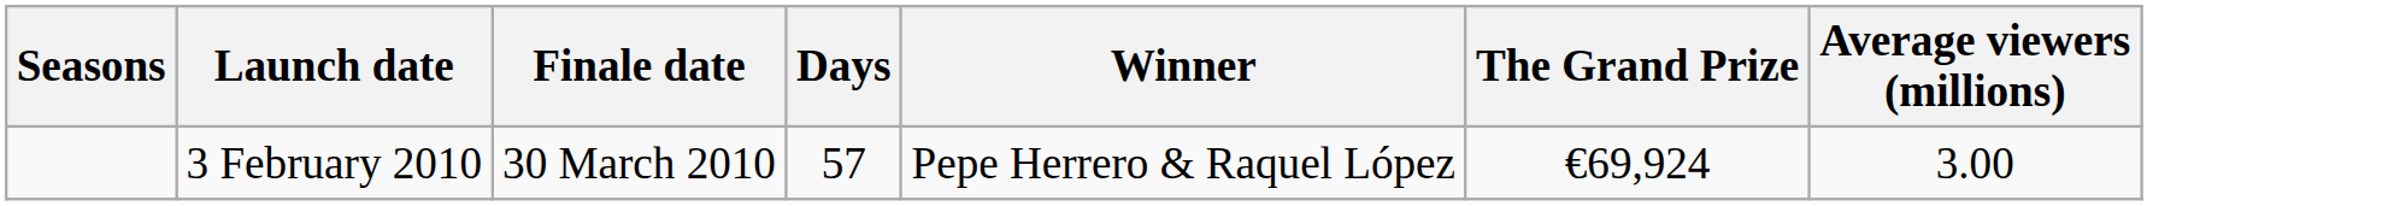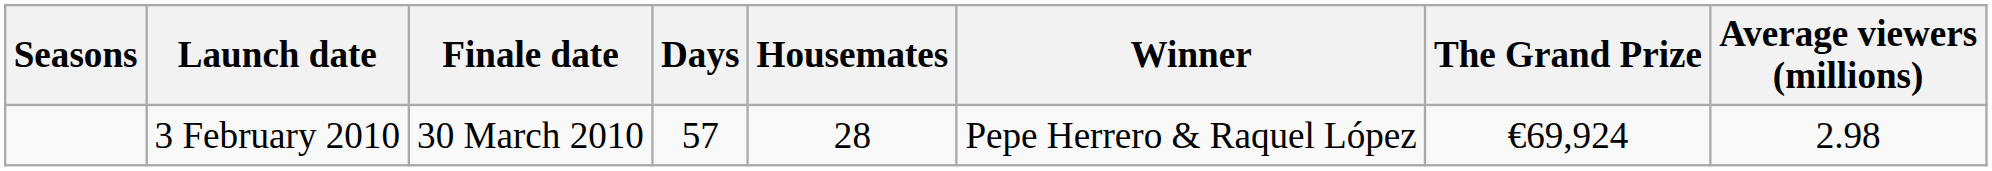 <table class="wikitable" text-align:left; line-height:20px;">
 <tr>
 <th>Seasons</th>
 <th>Launch date</th>
 <th>Finale date</th>
 <th>Days</th>
+<th>Housemates</th>
 <th>Winner</th>
 <th>The Grand Prize</th>
 <th>Average viewers<br>(millions)</th>
 </tr>
 <tr>
 <td></td>
 <td>3 February 2010</td>
 <td>30 March 2010</td>
 <td align=center>57</td>
+<td align=center>28</td>
 <td>Pepe Herrero & Raquel López</td>
 <td align=center>€69,924</td>
-<td align=center>3.00</td>
+<td align=center>2.98</td>
 </tr>
 </table>
